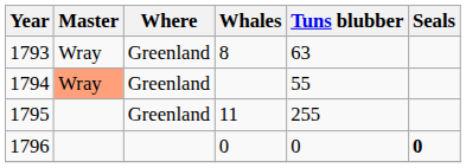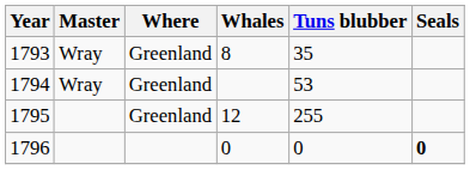 <table class="sortable wikitable">
 <tr>
 <th>Year</th>
 <th>Master</th>
 <th>Where</th>
 <th>Whales</th>
 <th><a href='#'>Tuns</a> blubber</th>
 <th>Seals</th>
 </tr>
 <tr>
 <td>1793</td>
 <td>Wray</td>
 <td>Greenland</td>
 <td>8</td>
-<td>63</td>
+<td>35</td>
 <td></td>
 </tr>
 <tr>
 <td>1794</td>
-<td style="background: lightsalmon;">Wray</td>
+<td>Wray</td>
 <td>Greenland</td>
 <td></td>
-<td>55</td>
+<td>53</td>
 <td></td>
 </tr>
 <tr>
 <td>1795</td>
 <td></td>
 <td>Greenland</td>
-<td>11</td>
+<td>12</td>
 <td>255</td>
 <td></td>
 </tr>
 <tr>
 <td>1796</td>
 <td></td>
 <td></td>
 <td>0</td>
 <td>0</td>
 <td><strong>0</strong></td>
 </tr>
 <tr>
 </tr>
 </table>
